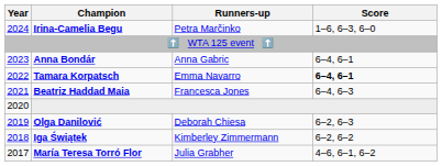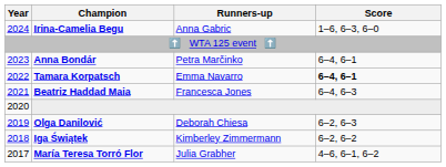 <table class="wikitable" style="font-size:90%">
 <tr>
 <th>Year</th>
 <th width="200">Champion</th>
 <th width="200">Runners-up</th>
 <th width="175">Score</th>
 </tr>
 <tr>
 <td><a href='#'>2024</a></td>
 <td><strong> <a href='#'>Irina-Camelia Begu</a></strong></td>
-<td> <a href='#'>Petra Marčinko</a></td>
+<td> <a href='#'>Anna Gabric</a></td>
 <td>1–6, 6–3, 6–0</td>
 </tr>
 <tr>
 <td colspan="4" align="center" bgcolor=silver>⬆️   <a href='#'>WTA 125 event</a>   ⬆️</td>
 </tr>
 <tr>
 <td><a href='#'>2023</a></td>
 <td><strong> <a href='#'>Anna Bondár</a></strong></td>
-<td> <a href='#'>Anna Gabric</a></td>
+<td> <a href='#'>Petra Marčinko</a></td>
 <td>6–4, 6–1</td>
 </tr>
 <tr>
 <td><a href='#'>2022</a></td>
 <td><strong> <a href='#'>Tamara Korpatsch</a></strong></td>
 <td> <a href='#'>Emma Navarro</a></td>
 <td><strong>6–4, 6–1</strong></td>
 </tr>
 <tr>
 <td><a href='#'>2021</a></td>
 <td> <strong><a href='#'>Beatriz Haddad Maia</a></strong></td>
 <td> <a href='#'>Francesca Jones</a></td>
 <td>6–4, 6–3</td>
 </tr>
 <tr>
 <td>2020</td>
 <td colspan=3 bgcolor="#ededed"></td>
 </tr>
 <tr>
 <td><a href='#'>2019</a></td>
 <td> <strong><a href='#'>Olga Danilović</a></strong></td>
 <td> <a href='#'>Deborah Chiesa</a></td>
 <td>6–2, 6–3</td>
 </tr>
 <tr>
 <td><a href='#'>2018</a></td>
 <td> <strong><a href='#'>Iga Świątek</a></strong></td>
 <td> <a href='#'>Kimberley Zimmermann</a></td>
 <td>6–2, 6–2</td>
 </tr>
 <tr>
 <td>2017</td>
 <td> <strong><a href='#'>María Teresa Torró Flor</a></strong></td>
 <td> <a href='#'>Julia Grabher</a></td>
 <td>4–6, 6–1, 6–2</td>
 </tr>
 </table>
